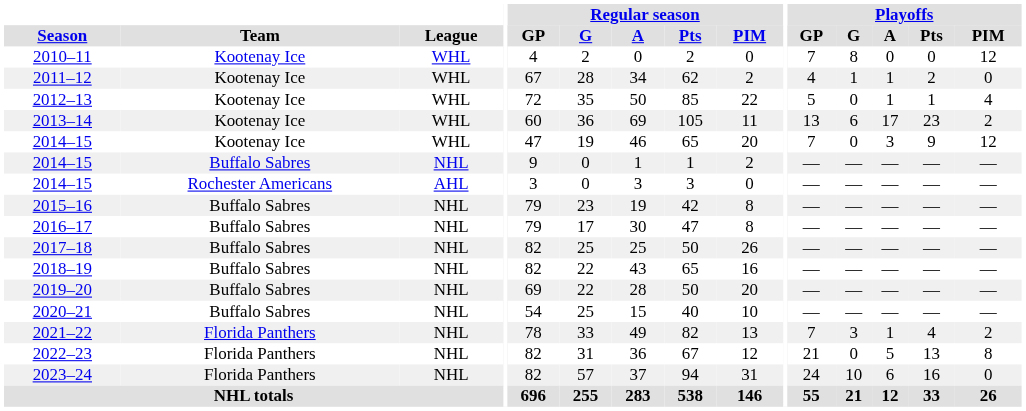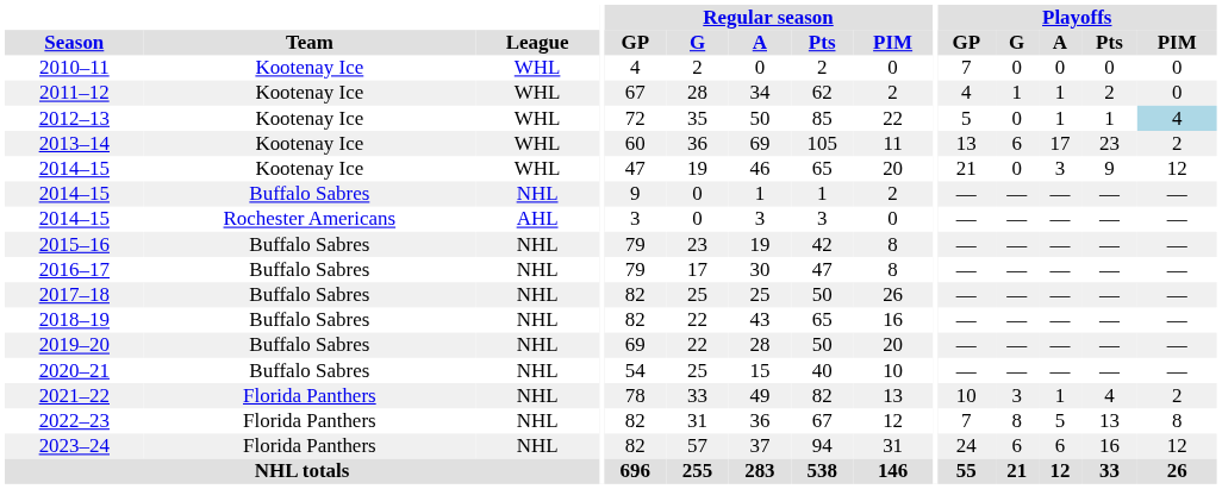 <table border="0" cellpadding="1" cellspacing="0" style="text-align:center; width:60em;">
 <tr bgcolor="#e0e0e0">
 <th colspan="3" bgcolor="#ffffff"></th>
 <th rowspan="99" bgcolor="#ffffff"></th>
 <th colspan="5"><a href='#'>Regular season</a></th>
 <th rowspan="99" bgcolor="#ffffff"></th>
 <th colspan="5"><a href='#'>Playoffs</a></th>
 </tr>
 <tr bgcolor="#e0e0e0">
 <th><a href='#'>Season</a></th>
 <th>Team</th>
 <th>League</th>
 <th>GP</th>
 <th><a href='#'>G</a></th>
 <th><a href='#'>A</a></th>
 <th><a href='#'>Pts</a></th>
 <th><a href='#'>PIM</a></th>
 <th>GP</th>
 <th>G</th>
 <th>A</th>
 <th>Pts</th>
 <th>PIM</th>
 </tr>
 <tr>
 <td><a href='#'>2010–11</a></td>
 <td><a href='#'>Kootenay Ice</a></td>
 <td><a href='#'>WHL</a></td>
 <td>4</td>
 <td>2</td>
 <td>0</td>
 <td>2</td>
 <td>0</td>
 <td>7</td>
-<td>8</td>
 <td>0</td>
 <td>0</td>
-<td>12</td>
+<td>0</td>
+<td>0</td>
 </tr>
 <tr bgcolor="#f0f0f0">
 <td><a href='#'>2011–12</a></td>
 <td>Kootenay Ice</td>
 <td>WHL</td>
 <td>67</td>
 <td>28</td>
 <td>34</td>
 <td>62</td>
 <td>2</td>
 <td>4</td>
 <td>1</td>
 <td>1</td>
 <td>2</td>
 <td>0</td>
 </tr>
 <tr>
 <td><a href='#'>2012–13</a></td>
 <td>Kootenay Ice</td>
 <td>WHL</td>
 <td>72</td>
 <td>35</td>
 <td>50</td>
 <td>85</td>
 <td>22</td>
 <td>5</td>
 <td>0</td>
 <td>1</td>
 <td>1</td>
-<td>4</td>
+<td style="background: lightblue;">4</td>
 </tr>
 <tr bgcolor="#f0f0f0">
 <td><a href='#'>2013–14</a></td>
 <td>Kootenay Ice</td>
 <td>WHL</td>
 <td>60</td>
 <td>36</td>
 <td>69</td>
 <td>105</td>
 <td>11</td>
 <td>13</td>
 <td>6</td>
 <td>17</td>
 <td>23</td>
 <td>2</td>
 </tr>
 <tr>
 <td><a href='#'>2014–15</a></td>
 <td>Kootenay Ice</td>
 <td>WHL</td>
 <td>47</td>
 <td>19</td>
 <td>46</td>
 <td>65</td>
 <td>20</td>
-<td>7</td>
+<td>21</td>
 <td>0</td>
 <td>3</td>
 <td>9</td>
 <td>12</td>
 </tr>
 <tr bgcolor="#f0f0f0">
 <td><a href='#'>2014–15</a></td>
 <td><a href='#'>Buffalo Sabres</a></td>
 <td><a href='#'>NHL</a></td>
 <td>9</td>
 <td>0</td>
 <td>1</td>
 <td>1</td>
 <td>2</td>
 <td>—</td>
 <td>—</td>
 <td>—</td>
 <td>—</td>
 <td>—</td>
 </tr>
 <tr>
 <td><a href='#'>2014–15</a></td>
 <td><a href='#'>Rochester Americans</a></td>
 <td><a href='#'>AHL</a></td>
 <td>3</td>
 <td>0</td>
 <td>3</td>
 <td>3</td>
 <td>0</td>
 <td>—</td>
 <td>—</td>
 <td>—</td>
 <td>—</td>
 <td>—</td>
 </tr>
 <tr bgcolor="#f0f0f0">
 <td><a href='#'>2015–16</a></td>
 <td>Buffalo Sabres</td>
 <td>NHL</td>
 <td>79</td>
 <td>23</td>
 <td>19</td>
 <td>42</td>
 <td>8</td>
 <td>—</td>
 <td>—</td>
 <td>—</td>
 <td>—</td>
 <td>—</td>
 </tr>
 <tr>
 <td><a href='#'>2016–17</a></td>
 <td>Buffalo Sabres</td>
 <td>NHL</td>
 <td>79</td>
 <td>17</td>
 <td>30</td>
 <td>47</td>
 <td>8</td>
 <td>—</td>
 <td>—</td>
 <td>—</td>
 <td>—</td>
 <td>—</td>
 </tr>
 <tr bgcolor="#f0f0f0">
 <td><a href='#'>2017–18</a></td>
 <td>Buffalo Sabres</td>
 <td>NHL</td>
 <td>82</td>
 <td>25</td>
 <td>25</td>
 <td>50</td>
 <td>26</td>
 <td>—</td>
 <td>—</td>
 <td>—</td>
 <td>—</td>
 <td>—</td>
 </tr>
 <tr>
 <td><a href='#'>2018–19</a></td>
 <td>Buffalo Sabres</td>
 <td>NHL</td>
 <td>82</td>
 <td>22</td>
 <td>43</td>
 <td>65</td>
 <td>16</td>
 <td>—</td>
 <td>—</td>
 <td>—</td>
 <td>—</td>
 <td>—</td>
 </tr>
 <tr bgcolor="#f0f0f0">
 <td><a href='#'>2019–20</a></td>
 <td>Buffalo Sabres</td>
 <td>NHL</td>
 <td>69</td>
 <td>22</td>
 <td>28</td>
 <td>50</td>
 <td>20</td>
 <td>—</td>
 <td>—</td>
 <td>—</td>
 <td>—</td>
 <td>—</td>
 </tr>
 <tr>
 <td><a href='#'>2020–21</a></td>
 <td>Buffalo Sabres</td>
 <td>NHL</td>
 <td>54</td>
 <td>25</td>
 <td>15</td>
 <td>40</td>
 <td>10</td>
 <td>—</td>
 <td>—</td>
 <td>—</td>
 <td>—</td>
 <td>—</td>
 </tr>
 <tr bgcolor="#f0f0f0">
 <td><a href='#'>2021–22</a></td>
 <td><a href='#'>Florida Panthers</a></td>
 <td>NHL</td>
 <td>78</td>
 <td>33</td>
 <td>49</td>
 <td>82</td>
 <td>13</td>
-<td>7</td>
+<td>10</td>
 <td>3</td>
 <td>1</td>
 <td>4</td>
 <td>2</td>
 </tr>
 <tr>
 <td><a href='#'>2022–23</a></td>
 <td>Florida Panthers</td>
 <td>NHL</td>
 <td>82</td>
 <td>31</td>
 <td>36</td>
 <td>67</td>
 <td>12</td>
-<td>21</td>
-<td>0</td>
+<td>7</td>
+<td>8</td>
 <td>5</td>
 <td>13</td>
 <td>8</td>
 </tr>
 <tr bgcolor="#f0f0f0">
 <td><a href='#'>2023–24</a></td>
 <td>Florida Panthers</td>
 <td>NHL</td>
 <td>82</td>
 <td>57</td>
 <td>37</td>
 <td>94</td>
 <td>31</td>
 <td>24</td>
-<td>10</td>
+<td>6</td>
 <td>6</td>
 <td>16</td>
-<td>0</td>
+<td>12</td>
 </tr>
 <tr bgcolor="#e0e0e0">
 <th colspan="3">NHL totals</th>
 <th>696</th>
 <th>255</th>
 <th>283</th>
 <th>538</th>
 <th>146</th>
 <th>55</th>
 <th>21</th>
 <th>12</th>
 <th>33</th>
 <th>26</th>
 </tr>
 </table>
